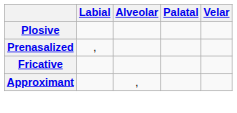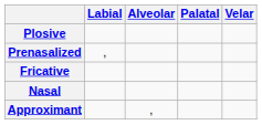 <table class="wikitable" style="text-align:center">
 <tr>
 <th></th>
 <th><a href='#'>Labial</a></th>
 <th><a href='#'>Alveolar</a></th>
 <th><a href='#'>Palatal</a></th>
 <th><a href='#'>Velar</a></th>
 </tr>
 <tr>
 <th><a href='#'>Plosive</a></th>
 <td> </td>
 <td> </td>
 <td> </td>
 <td> </td>
 </tr>
 <tr>
 <th><a href='#'>Prenasalized</a></th>
 <td> ,  </td>
 <td> </td>
 <td> </td>
 <td> </td>
 </tr>
 <tr>
 <th><a href='#'>Fricative</a></th>
 <td> </td>
 <td></td>
 <td></td>
 <td></td>
 </tr>
 <tr>
+<th><a href='#'>Nasal</a></th>
+<td></td>
+<td></td>
+<td></td>
+<td></td>
+</tr>
+<tr>
 <th><a href='#'>Approximant</a></th>
 <td></td>
 <td>, </td>
 <td></td>
 <td></td>
 </tr>
 </table>
